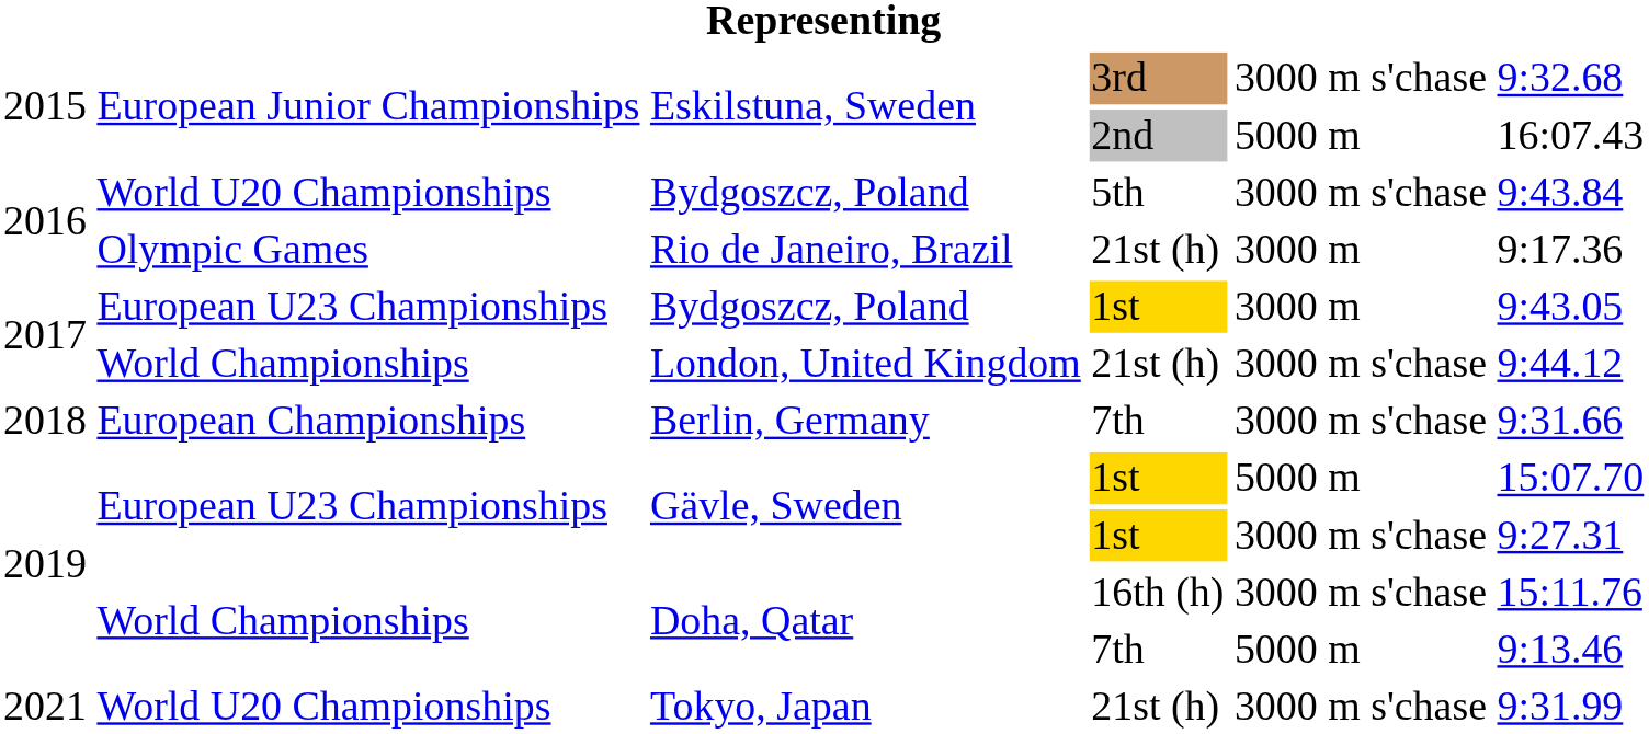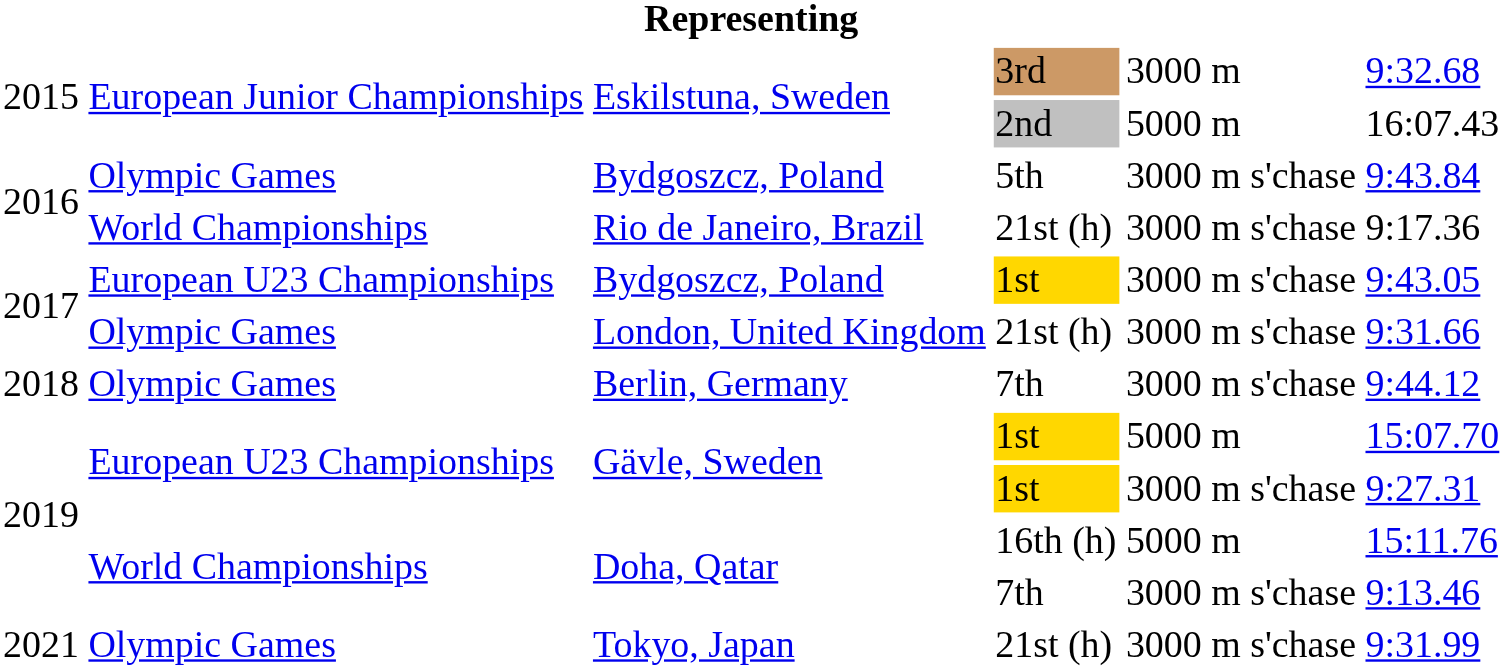 <table>
 <tr>
 <th colspan="6">Representing </th>
 </tr>
 <tr>
 <td rowspan=2>2015</td>
 <td rowspan=2><a href='#'>European Junior Championships</a></td>
 <td rowspan=2><a href='#'>Eskilstuna, Sweden</a></td>
 <td bgcolor=cc9966>3rd</td>
-<td>3000 m s'chase</td>
+<td>3000 m</td>
 <td><a href='#'>9:32.68</a></td>
 </tr>
 <tr>
 <td bgcolor=silver>2nd</td>
 <td>5000 m</td>
 <td>16:07.43</td>
 </tr>
 <tr>
 <td rowspan=2>2016</td>
-<td><a href='#'>World U20 Championships</a></td>
+<td><a href='#'>Olympic Games</a></td>
 <td><a href='#'>Bydgoszcz, Poland</a></td>
 <td>5th</td>
 <td>3000 m s'chase</td>
 <td><a href='#'>9:43.84</a></td>
 </tr>
 <tr>
-<td><a href='#'>Olympic Games</a></td>
+<td><a href='#'>World Championships</a></td>
 <td><a href='#'>Rio de Janeiro, Brazil</a></td>
 <td>21st (h)</td>
-<td>3000 m</td>
+<td>3000 m s'chase</td>
 <td>9:17.36</td>
 </tr>
 <tr>
 <td rowspan=2>2017</td>
 <td><a href='#'>European U23 Championships</a></td>
 <td><a href='#'>Bydgoszcz, Poland</a></td>
 <td bgcolor=gold>1st</td>
-<td>3000 m</td>
+<td>3000 m s'chase</td>
 <td><a href='#'>9:43.05</a></td>
 </tr>
 <tr>
-<td><a href='#'>World Championships</a></td>
+<td><a href='#'>Olympic Games</a></td>
 <td><a href='#'>London, United Kingdom</a></td>
 <td>21st (h)</td>
 <td>3000 m s'chase</td>
-<td><a href='#'>9:44.12</a></td>
+<td><a href='#'>9:31.66</a></td>
 </tr>
 <tr>
 <td>2018</td>
-<td><a href='#'>European Championships</a></td>
+<td><a href='#'>Olympic Games</a></td>
 <td><a href='#'>Berlin, Germany</a></td>
 <td>7th</td>
 <td>3000 m s'chase</td>
-<td><a href='#'>9:31.66</a></td>
+<td><a href='#'>9:44.12</a></td>
 </tr>
 <tr>
 <td rowspan=4>2019</td>
 <td rowspan=2><a href='#'>European U23 Championships</a></td>
 <td rowspan=2><a href='#'>Gävle, Sweden</a></td>
 <td bgcolor=gold>1st</td>
 <td>5000 m</td>
 <td><a href='#'>15:07.70</a></td>
 </tr>
 <tr>
 <td bgcolor=gold>1st</td>
 <td>3000 m s'chase</td>
 <td><a href='#'>9:27.31</a></td>
 </tr>
 <tr>
 <td rowspan=2><a href='#'>World Championships</a></td>
 <td rowspan=2><a href='#'>Doha, Qatar</a></td>
 <td>16th (h)</td>
-<td>3000 m s'chase</td>
+<td>5000 m</td>
 <td><a href='#'>15:11.76</a></td>
 </tr>
 <tr>
 <td>7th</td>
-<td>5000 m</td>
+<td>3000 m s'chase</td>
 <td><a href='#'>9:13.46</a></td>
 </tr>
 <tr>
 <td>2021</td>
-<td><a href='#'>World U20 Championships</a></td>
+<td><a href='#'>Olympic Games</a></td>
 <td><a href='#'>Tokyo, Japan</a></td>
 <td>21st (h)</td>
 <td>3000 m s'chase</td>
 <td><a href='#'>9:31.99</a></td>
 </tr>
 </table>
